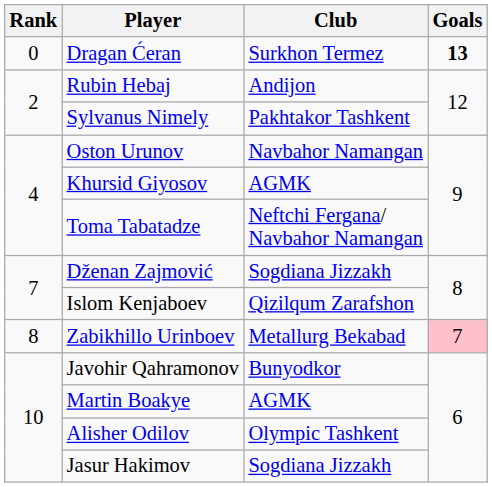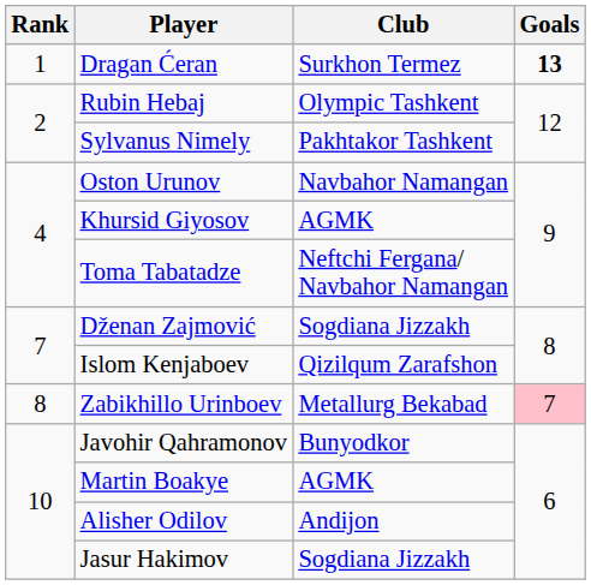 <table class="wikitable" style="text-align:center">
 <tr>
 <th>Rank</th>
 <th>Player</th>
 <th>Club</th>
 <th>Goals</th>
 </tr>
 <tr>
-<td rowspan="1">0</td>
+<td rowspan="1">1</td>
 <td align="left"> <a href='#'>Dragan Ćeran</a></td>
 <td align="left"><a href='#'>Surkhon Termez</a></td>
 <td rowspan="1"><strong>13</strong></td>
 </tr>
 <tr>
 <td rowspan="2">2</td>
 <td align="left"> <a href='#'>Rubin Hebaj</a></td>
-<td align="left"><a href='#'>Andijon</a></td>
+<td align="left"><a href='#'>Olympic Tashkent</a></td>
 <td rowspan="2">12</td>
 </tr>
 <tr>
 <td align="left"> <a href='#'>Sylvanus Nimely</a></td>
 <td align="left"><a href='#'>Pakhtakor Tashkent</a></td>
 </tr>
 <tr>
 <td rowspan="3">4</td>
 <td align="left"> <a href='#'>Oston Urunov</a></td>
 <td align="left"><a href='#'>Navbahor Namangan</a></td>
 <td rowspan="3">9</td>
 </tr>
 <tr>
 <td align="left"> <a href='#'>Khursid Giyosov</a></td>
 <td align="left"><a href='#'>AGMK</a></td>
 </tr>
 <tr>
 <td align="left"> <a href='#'>Toma Tabatadze</a></td>
 <td align="left"><a href='#'>Neftchi Fergana</a>/<br><a href='#'>Navbahor Namangan</a></td>
 </tr>
 <tr>
 <td rowspan="2">7</td>
 <td align="left"> <a href='#'>Dženan Zajmović</a></td>
 <td align="left"><a href='#'>Sogdiana Jizzakh</a></td>
 <td rowspan="2">8</td>
 </tr>
 <tr>
 <td align="left"> Islom Kenjaboev</td>
 <td align="left"><a href='#'>Qizilqum Zarafshon</a></td>
 </tr>
 <tr>
 <td rowspan="1">8</td>
 <td align="left"> <a href='#'>Zabikhillo Urinboev</a></td>
 <td align="left"><a href='#'>Metallurg Bekabad</a></td>
 <td rowspan="1" style="background: pink;">7</td>
 </tr>
 <tr>
 <td rowspan="4">10</td>
 <td align="left"> Javohir Qahramonov</td>
 <td align="left"><a href='#'>Bunyodkor</a></td>
 <td rowspan="4">6</td>
 </tr>
 <tr>
 <td align="left"> <a href='#'>Martin Boakye</a></td>
 <td align="left"><a href='#'>AGMK</a></td>
 </tr>
 <tr>
 <td align="left"> <a href='#'>Alisher Odilov</a></td>
-<td align="left"><a href='#'>Olympic Tashkent</a></td>
+<td align="left"><a href='#'>Andijon</a></td>
 </tr>
 <tr>
 <td align="left"> Jasur Hakimov</td>
 <td align="left"><a href='#'>Sogdiana Jizzakh</a></td>
 </tr>
 </table>
